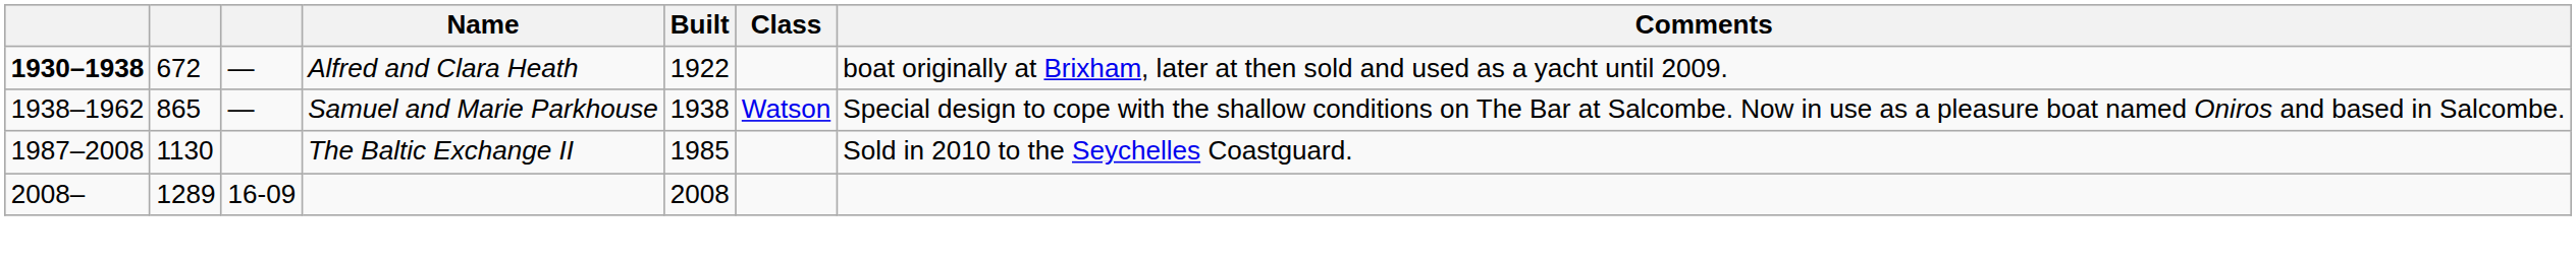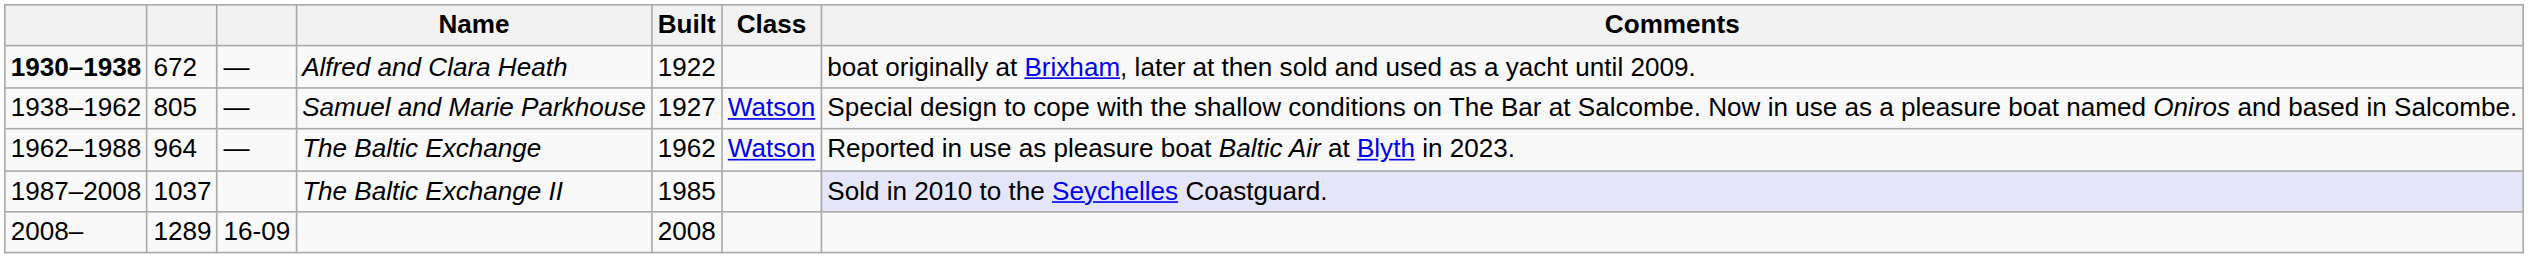 <table class="wikitable sortable">
 <tr>
 <th></th>
 <th></th>
 <th></th>
 <th>Name</th>
 <th>Built</th>
 <th>Class</th>
 <th class=unsortable>Comments</th>
 </tr>
 <tr>
 <td><strong>1930–1938</strong></td>
 <td>672</td>
 <td>—</td>
 <td><em>Alfred and Clara Heath</em></td>
 <td>1922</td>
 <td></td>
 <td> boat originally at <a href='#'>Brixham</a>, later at  then sold and used as a yacht until 2009.</td>
 </tr>
 <tr>
 <td>1938–1962</td>
-<td>865</td>
+<td>805</td>
 <td>—</td>
 <td><em>Samuel and Marie Parkhouse</em></td>
-<td>1938</td>
+<td>1927</td>
 <td><a href='#'>Watson</a></td>
 <td>Special design to cope with the shallow conditions on The Bar at Salcombe. Now in use as a pleasure boat named <em>Oniros</em> and based in Salcombe. </td>
 </tr>
 <tr>
+<td>1962–1988</td>
+<td>964</td>
+<td>—</td>
+<td><em>The Baltic Exchange</em></td>
+<td>1962</td>
+<td><a href='#'>Watson</a></td>
+<td>Reported in use as pleasure boat <em>Baltic Air</em> at <a href='#'>Blyth</a> in 2023.</td>
+</tr>
+<tr>
 <td>1987–2008</td>
-<td>1130</td>
+<td>1037</td>
 <td></td>
 <td><em>The Baltic Exchange II</em></td>
 <td>1985</td>
 <td></td>
-<td>Sold in 2010 to the <a href='#'>Seychelles</a> Coastguard.</td>
+<td style="background: lavender;">Sold in 2010 to the <a href='#'>Seychelles</a> Coastguard.</td>
 </tr>
 <tr>
 <td>2008–</td>
 <td>1289</td>
 <td>16-09</td>
 <td></td>
 <td>2008</td>
 <td></td>
 <td></td>
 </tr>
 </table>
